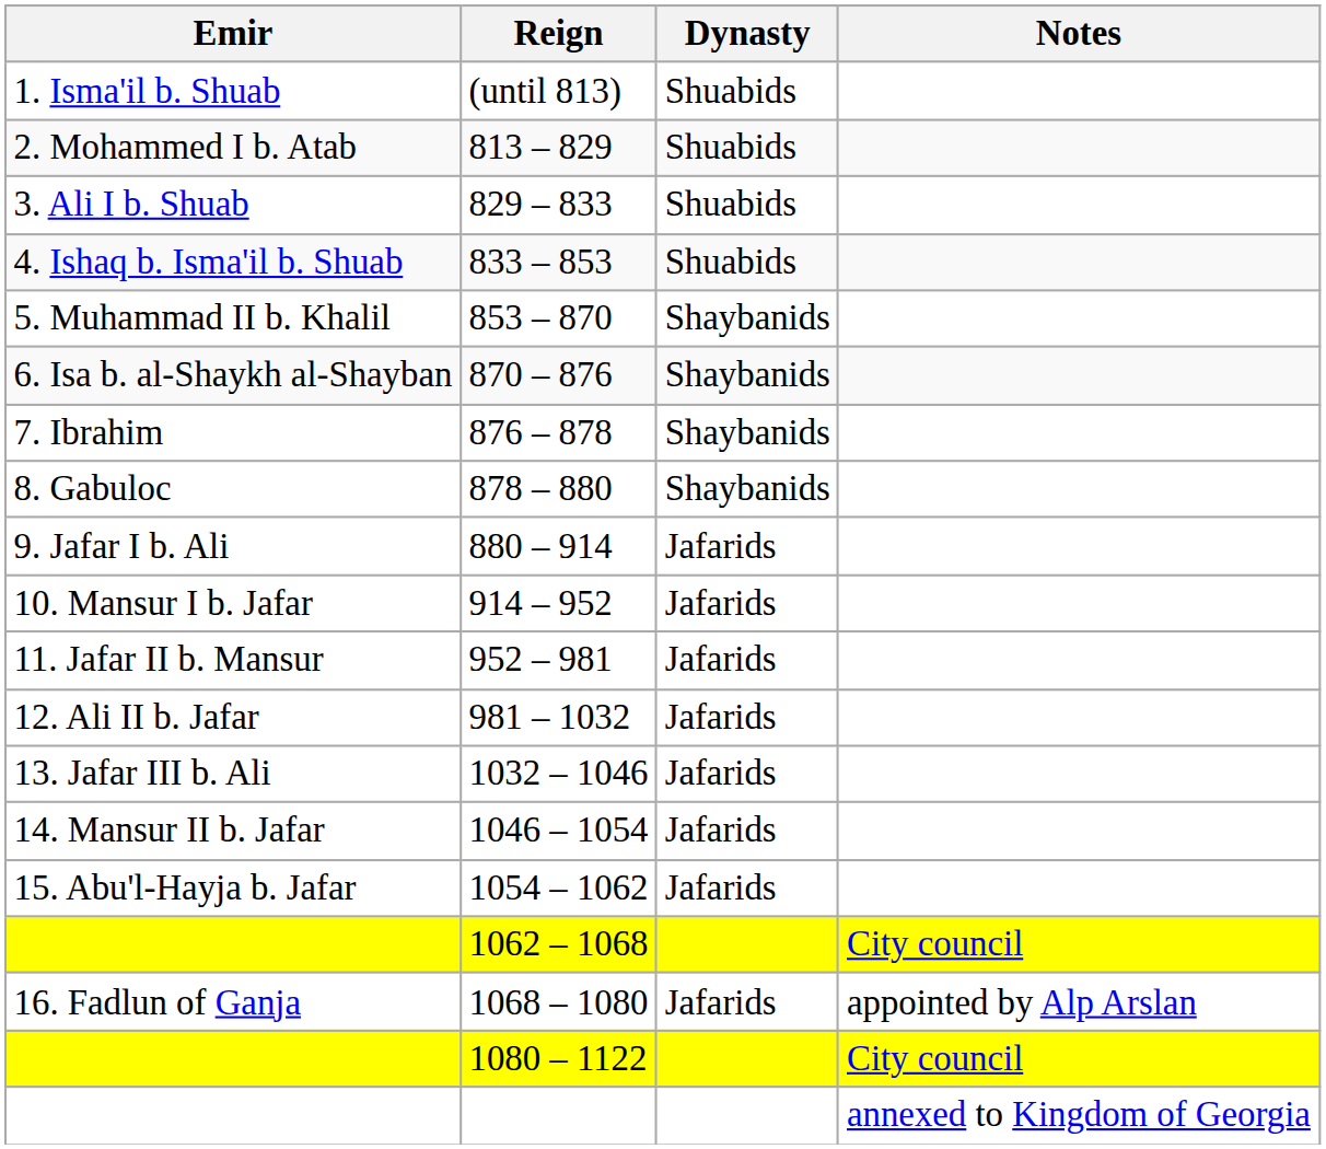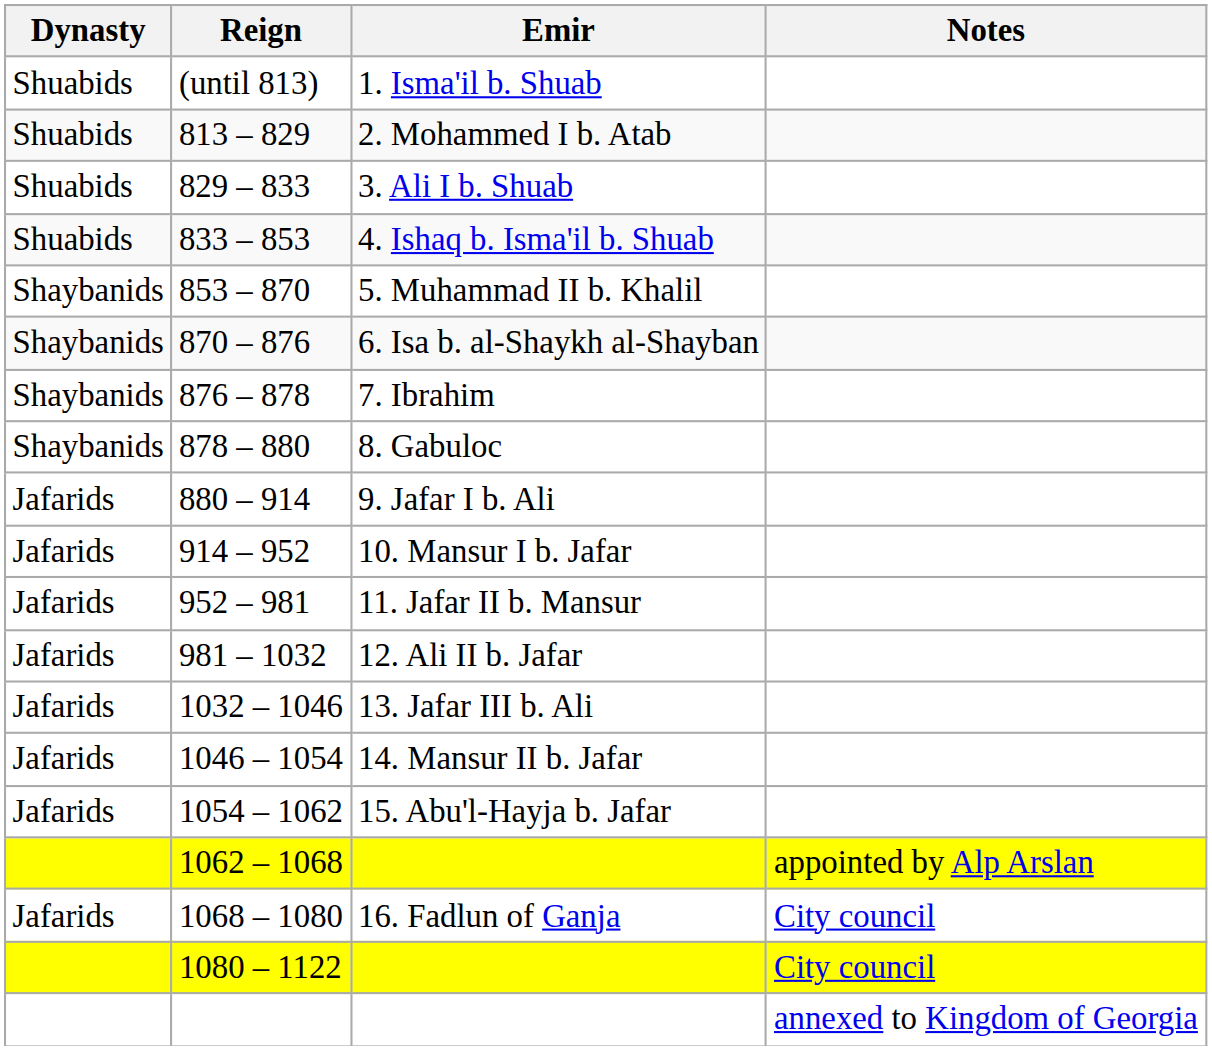 <table class="wikitable sortable">
 <tr>
+<th>Dynasty</th>
+<th>Reign</th>
 <th>Emir</th>
-<th>Reign</th>
-<th>Dynasty</th>
 <th>Notes</th>
 </tr>
 <tr style="background:#fff;">
+<td>Shuabids</td>
+<td>(until 813)</td>
 <td>1. <a href='#'>Isma'il b. Shuab</a></td>
-<td>(until 813)</td>
-<td>Shuabids</td>
 <td></td>
 </tr>
 <tr>
+<td>Shuabids</td>
+<td>813 – 829</td>
 <td>2. Mohammed I b. Atab</td>
-<td>813 – 829</td>
-<td>Shuabids</td>
 <td></td>
 </tr>
 <tr style="background:#fff;">
+<td>Shuabids</td>
+<td>829 – 833</td>
 <td>3. <a href='#'>Ali I b. Shuab</a></td>
-<td>829 – 833</td>
-<td>Shuabids</td>
 <td></td>
 </tr>
 <tr>
+<td>Shuabids</td>
+<td>833 – 853</td>
 <td>4. <a href='#'>Ishaq b. Isma'il b. Shuab</a></td>
-<td>833 – 853</td>
-<td>Shuabids</td>
 <td></td>
 </tr>
 <tr style="background:#fff;">
+<td>Shaybanids</td>
+<td>853 – 870</td>
 <td>5. Muhammad II b. Khalil</td>
-<td>853 – 870</td>
-<td>Shaybanids</td>
 <td></td>
 </tr>
 <tr>
+<td>Shaybanids</td>
+<td>870 – 876</td>
 <td>6. Isa b. al-Shaykh al-Shayban</td>
-<td>870 – 876</td>
-<td>Shaybanids</td>
 <td></td>
 </tr>
 <tr style="background:#fff;">
+<td>Shaybanids</td>
+<td>876 – 878</td>
 <td>7. Ibrahim</td>
-<td>876 – 878</td>
-<td>Shaybanids</td>
 <td></td>
 </tr>
 <tr style="background:#fff;">
+<td>Shaybanids</td>
+<td>878 – 880</td>
 <td>8. Gabuloc</td>
-<td>878 – 880</td>
-<td>Shaybanids</td>
 <td></td>
 </tr>
 <tr style="background:#fff;">
+<td>Jafarids</td>
+<td>880 – 914</td>
 <td>9. Jafar I b. Ali</td>
-<td>880 – 914</td>
-<td>Jafarids</td>
 <td></td>
 </tr>
 <tr style="background:#fff;">
+<td>Jafarids</td>
+<td>914 – 952</td>
 <td>10. Mansur I b. Jafar</td>
-<td>914 – 952</td>
-<td>Jafarids</td>
 <td></td>
 </tr>
 <tr style="background:#fff;">
+<td>Jafarids</td>
+<td>952 – 981</td>
 <td>11. Jafar II b. Mansur</td>
-<td>952 – 981</td>
-<td>Jafarids</td>
 <td></td>
 </tr>
 <tr style="background:#fff;">
+<td>Jafarids</td>
+<td>981 – 1032</td>
 <td>12. Ali II b. Jafar</td>
-<td>981 – 1032</td>
-<td>Jafarids</td>
 <td></td>
 </tr>
 <tr style="background:#fff;">
+<td>Jafarids</td>
+<td>1032 – 1046</td>
 <td>13. Jafar III b. Ali</td>
-<td>1032 – 1046</td>
-<td>Jafarids</td>
 <td></td>
 </tr>
 <tr style="background:#fff;">
+<td>Jafarids</td>
+<td>1046 – 1054</td>
 <td>14. Mansur II b. Jafar</td>
-<td>1046 – 1054</td>
-<td>Jafarids</td>
 <td></td>
 </tr>
 <tr style="background:#fff;">
+<td>Jafarids</td>
+<td>1054 – 1062</td>
 <td>15. Abu'l-Hayja b. Jafar</td>
-<td>1054 – 1062</td>
-<td>Jafarids</td>
 <td></td>
 </tr>
 <tr style="background:#FFFF00;">
 <td></td>
 <td>1062 – 1068</td>
 <td></td>
-<td><a href='#'>City council</a></td>
+<td>appointed by <a href='#'>Alp Arslan</a></td>
 </tr>
 <tr style="background:#fff;">
+<td>Jafarids</td>
+<td>1068 – 1080</td>
 <td>16. Fadlun of <a href='#'>Ganja</a></td>
-<td>1068 – 1080</td>
-<td>Jafarids</td>
-<td>appointed by <a href='#'>Alp Arslan</a></td>
+<td><a href='#'>City council</a></td>
 </tr>
 <tr style="background:#FFFF00;">
 <td></td>
 <td>1080 – 1122</td>
 <td></td>
 <td><a href='#'>City council</a></td>
 </tr>
 <tr style="background:#fff;">
 <td></td>
 <td></td>
 <td></td>
 <td><a href='#'>annexed</a> to <a href='#'>Kingdom of Georgia</a></td>
 </tr>
 </table>
